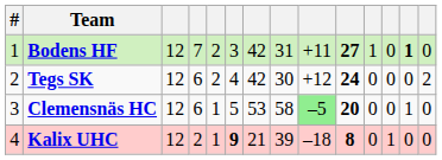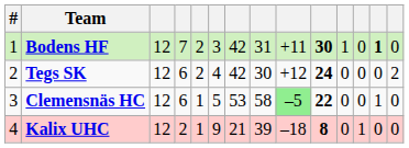 <table class="wikitable sortable">
 <tr>
 <th>#</th>
 <th>Team</th>
 <th></th>
 <th></th>
 <th></th>
 <th></th>
 <th></th>
 <th></th>
 <th></th>
 <th></th>
 <th></th>
 <th></th>
 <th></th>
 <th></th>
 </tr>
 <tr style="background: #D0F0C0;">
 <td>1</td>
 <td><strong><a href='#'>Bodens HF</a></strong></td>
 <td style="text-align: center;">12</td>
 <td style="text-align: center;">7</td>
 <td style="text-align: center;">2</td>
 <td style="text-align: center;">3</td>
 <td style="text-align: center;">42</td>
 <td style="text-align: center;">31</td>
 <td style="text-align: center;">+11</td>
-<td style="text-align: center;"><strong>27</strong></td>
+<td style="text-align: center;"><strong>30</strong></td>
 <td style="text-align: center;">1</td>
 <td style="text-align: center;">0</td>
 <td style="text-align: center;"><strong>1</strong></td>
 <td style="text-align: center;">0</td>
 </tr>
 <tr>
 <td>2</td>
 <td><strong><a href='#'>Tegs SK</a></strong></td>
 <td style="text-align: center;">12</td>
 <td style="text-align: center;">6</td>
 <td style="text-align: center;">2</td>
 <td style="text-align: center;">4</td>
 <td style="text-align: center;">42</td>
 <td style="text-align: center;">30</td>
 <td style="text-align: center;">+12</td>
 <td style="text-align: center;"><strong>24</strong></td>
 <td style="text-align: center;">0</td>
 <td style="text-align: center;">0</td>
 <td style="text-align: center;">0</td>
 <td style="text-align: center;">2</td>
 </tr>
 <tr>
 <td>3</td>
 <td><strong><a href='#'>Clemensnäs HC</a></strong></td>
 <td style="text-align: center;">12</td>
 <td style="text-align: center;">6</td>
 <td style="text-align: center;">1</td>
 <td style="text-align: center;">5</td>
 <td style="text-align: center;">53</td>
 <td style="text-align: center;">58</td>
 <td style="background: lightgreen; text-align: center;">–5</td>
-<td style="text-align: center;"><strong>20</strong></td>
+<td style="text-align: center;"><strong>22</strong></td>
 <td style="text-align: center;">0</td>
 <td style="text-align: center;">0</td>
 <td style="text-align: center;">1</td>
 <td style="text-align: center;">0</td>
 </tr>
 <tr style="background: #FFCCCC;">
 <td>4</td>
 <td><strong><a href='#'>Kalix UHC</a></strong></td>
 <td style="text-align: center;">12</td>
 <td style="text-align: center;">2</td>
 <td style="text-align: center;">1</td>
-<td style="text-align: center;"><strong>9</strong></td>
+<td style="text-align: center;">9</td>
 <td style="text-align: center;">21</td>
 <td style="text-align: center;">39</td>
 <td style="text-align: center;">–18</td>
 <td style="text-align: center;"><strong>8</strong></td>
 <td style="text-align: center;">0</td>
 <td style="text-align: center;">1</td>
 <td style="text-align: center;">0</td>
 <td style="text-align: center;">0</td>
 </tr>
 </table>
